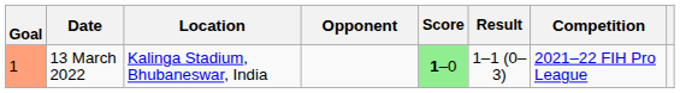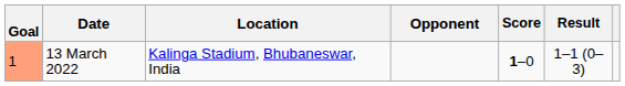 <table class="wikitable sortable" style="font-size:90%" width=97%>
 <tr>
 <th style="font-size:95%;" data-sort-type=number><br>Goal</th>
 <th align=center>Date</th>
 <th>Location</th>
 <th width=100>Opponent</th>
 <th data-sort-type="number" style="font-size:95%">Score</th>
 <th data-sort-type="number" style="font-size:95%">Result</th>
-<th>Competition</th>
 <th></th>
 </tr>
 <tr>
 <td style="background: lightsalmon;">1</td>
 <td>13 March 2022</td>
 <td><a href='#'>Kalinga Stadium</a>, <a href='#'>Bhubaneswar</a>, India</td>
 <td></td>
-<td align="center" style="background: lightgreen;"><strong>1</strong>–0</td>
+<td align="center"><strong>1</strong>–0</td>
 <td align="center">1–1 (0–3)</td>
-<td><a href='#'>2021–22 FIH Pro League</a></td>
 <td></td>
 </tr>
 </table>
